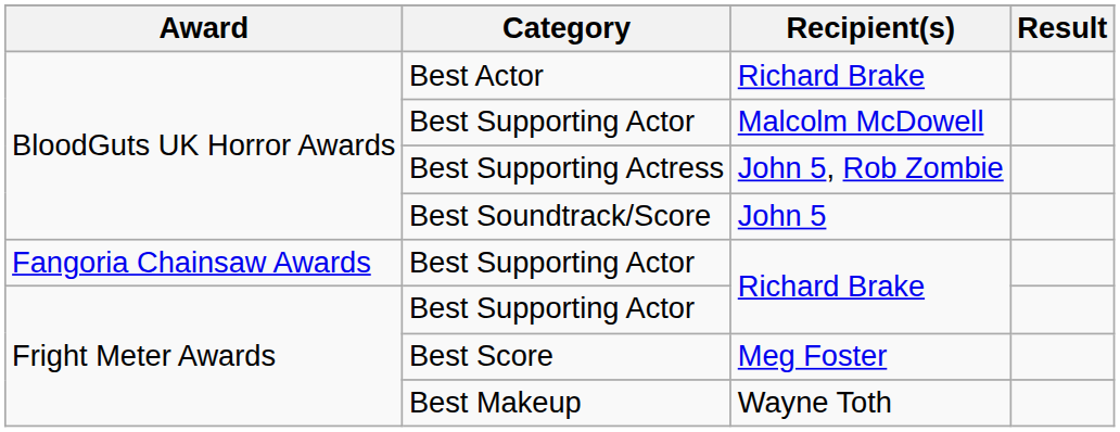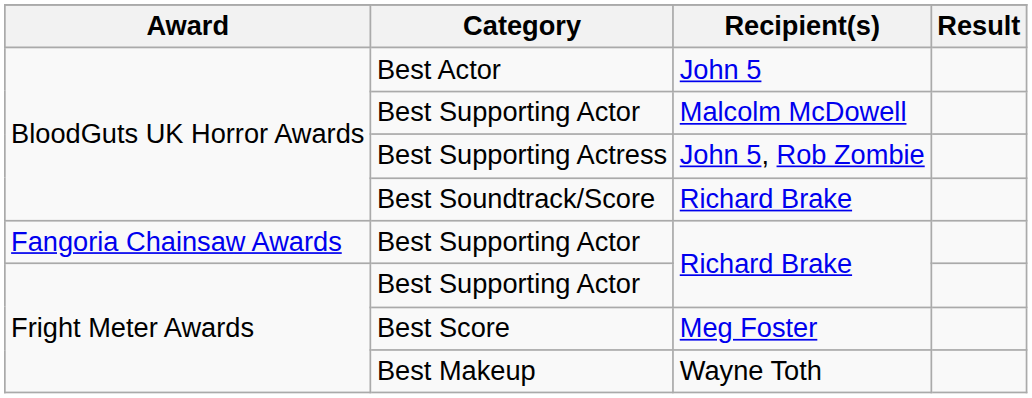 <table class="wikitable sortable">
 <tr style="background:#ccc; text-align:center;">
 </tr>
 <tr style="background:#ccc; text-align:center;">
 <th>Award</th>
 <th>Category</th>
 <th>Recipient(s)</th>
 <th>Result</th>
 </tr>
 <tr>
 <td rowspan="4">BloodGuts UK Horror Awards</td>
 <td>Best Actor</td>
-<td><a href='#'>Richard Brake</a></td>
+<td><a href='#'>John 5</a></td>
 <td></td>
 </tr>
 <tr>
 <td>Best Supporting Actor</td>
 <td><a href='#'>Malcolm McDowell</a></td>
 <td></td>
 </tr>
 <tr>
 <td>Best Supporting Actress</td>
 <td><a href='#'>John 5</a>, <a href='#'>Rob Zombie</a></td>
 <td></td>
 </tr>
 <tr>
 <td>Best Soundtrack/Score</td>
-<td><a href='#'>John 5</a></td>
+<td><a href='#'>Richard Brake</a></td>
 <td></td>
 </tr>
 <tr>
 <td><a href='#'>Fangoria Chainsaw Awards</a></td>
 <td>Best Supporting Actor</td>
 <td rowspan="2"><a href='#'>Richard Brake</a></td>
 <td></td>
 </tr>
 <tr>
 <td rowspan="3">Fright Meter Awards</td>
 <td>Best Supporting Actor</td>
 <td></td>
 </tr>
 <tr>
 <td>Best Score</td>
 <td><a href='#'>Meg Foster</a></td>
 <td></td>
 </tr>
 <tr>
 <td>Best Makeup</td>
 <td>Wayne Toth</td>
 <td></td>
 </tr>
 </table>
